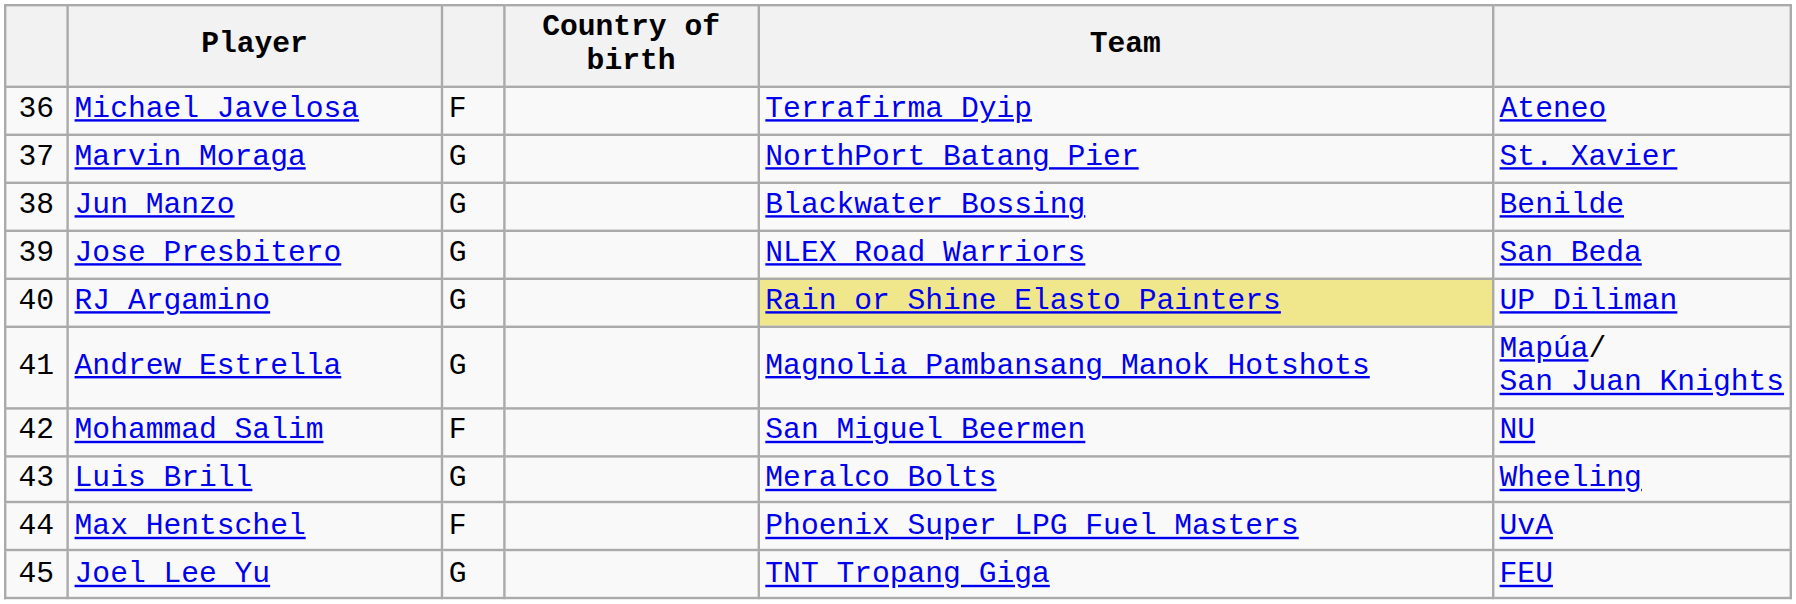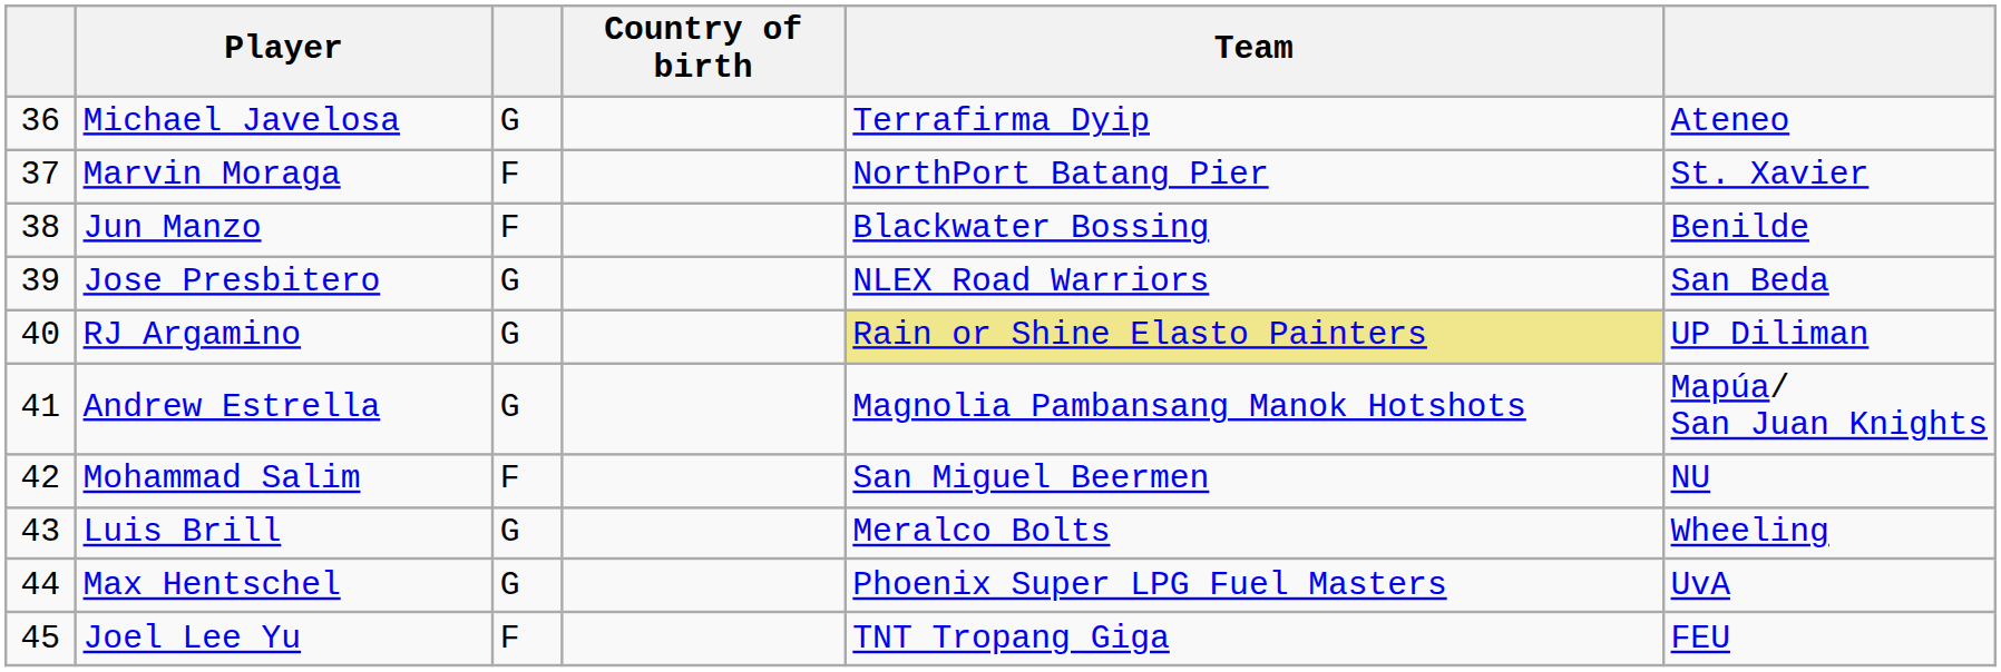 <table class="wikitable plainrowheaders" style="text-align:left; font-size:95%;">
 <tr>
 <th scope="col" style="width:20px;"></th>
 <th scope="col" style="width:150px;">Player</th>
 <th scope="col" style="width:20px;"></th>
 <th scope="col" style="width:100px;">Country of birth</th>
 <th scope="col" style="width:300px;">Team</th>
 <th scope="col"></th>
 </tr>
 <tr>
 <td align=center>36</td>
 <td><a href='#'>Michael Javelosa</a></td>
-<td>F</td>
+<td>G</td>
 <td></td>
 <td><a href='#'>Terrafirma Dyip</a></td>
 <td><a href='#'>Ateneo</a></td>
 </tr>
 <tr>
 <td align=center>37</td>
 <td><a href='#'>Marvin Moraga</a></td>
-<td>G</td>
+<td>F</td>
 <td></td>
 <td><a href='#'>NorthPort Batang Pier</a></td>
 <td><a href='#'>St. Xavier</a></td>
 </tr>
 <tr>
 <td align=center>38</td>
 <td><a href='#'>Jun Manzo</a></td>
-<td>G</td>
+<td>F</td>
 <td></td>
 <td><a href='#'>Blackwater Bossing</a></td>
 <td><a href='#'>Benilde</a></td>
 </tr>
 <tr>
 <td align=center>39</td>
 <td><a href='#'>Jose Presbitero</a></td>
 <td>G</td>
 <td></td>
 <td><a href='#'>NLEX Road Warriors</a></td>
 <td><a href='#'>San Beda</a></td>
 </tr>
 <tr>
 <td align=center>40</td>
 <td><a href='#'>RJ Argamino</a></td>
 <td>G</td>
 <td></td>
 <td style="background: khaki;"><a href='#'>Rain or Shine Elasto Painters</a></td>
 <td><a href='#'>UP Diliman</a></td>
 </tr>
 <tr>
 <td align=center>41</td>
 <td><a href='#'>Andrew Estrella</a></td>
 <td>G</td>
 <td></td>
 <td><a href='#'>Magnolia Pambansang Manok Hotshots</a></td>
 <td><a href='#'>Mapúa</a>/<br><a href='#'>San Juan Knights</a> </td>
 </tr>
 <tr>
 <td align=center>42</td>
 <td><a href='#'>Mohammad Salim</a></td>
 <td>F</td>
 <td></td>
 <td><a href='#'>San Miguel Beermen</a></td>
 <td><a href='#'>NU</a></td>
 </tr>
 <tr>
 <td align=center>43</td>
 <td><a href='#'>Luis Brill</a></td>
 <td>G</td>
 <td></td>
 <td><a href='#'>Meralco Bolts</a></td>
 <td><a href='#'>Wheeling</a></td>
 </tr>
 <tr>
 <td align=center>44</td>
 <td><a href='#'>Max Hentschel</a></td>
-<td>F</td>
+<td>G</td>
 <td></td>
 <td><a href='#'>Phoenix Super LPG Fuel Masters</a></td>
 <td><a href='#'>UvA</a></td>
 </tr>
 <tr>
 <td align=center>45</td>
 <td><a href='#'>Joel Lee Yu</a></td>
-<td>G</td>
+<td>F</td>
 <td></td>
 <td><a href='#'>TNT Tropang Giga</a></td>
 <td><a href='#'>FEU</a></td>
 </tr>
 </table>
